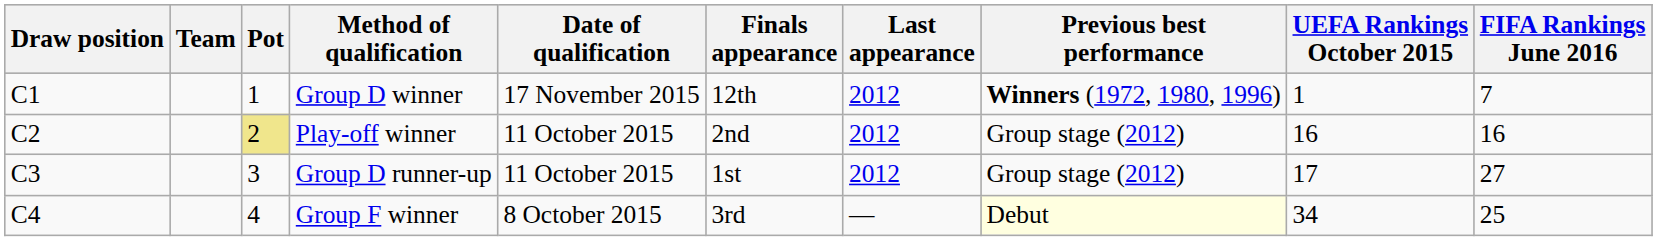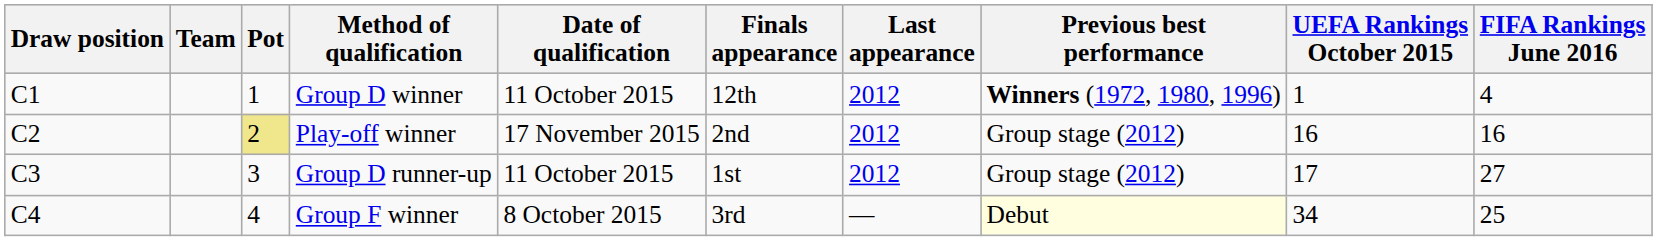 <table class="wikitable sortable">
 <tr>
 <th>Draw position</th>
 <th>Team</th>
 <th>Pot</th>
 <th>Method of<br>qualification</th>
 <th>Date of<br>qualification</th>
 <th data-sort-type="number">Finals<br>appearance</th>
 <th>Last<br>appearance</th>
 <th>Previous best<br>performance</th>
 <th><a href='#'>UEFA Rankings</a><br>October 2015</th>
 <th><a href='#'>FIFA Rankings</a><br>June 2016</th>
 </tr>
 <tr>
 <td>C1</td>
 <td style="white-space:nowrap"></td>
 <td>1</td>
 <td><a href='#'>Group D</a> winner</td>
-<td>17 November 2015</td>
+<td>11 October 2015</td>
 <td>12th</td>
 <td><a href='#'>2012</a></td>
 <td data-sort-value="1"><strong>Winners</strong> (<a href='#'>1972</a>, <a href='#'>1980</a>, <a href='#'>1996</a>)</td>
 <td>1</td>
-<td>7</td>
+<td>4</td>
 </tr>
 <tr>
 <td>C2</td>
 <td style="white-space:nowrap"></td>
 <td style="background: khaki;">2</td>
 <td><a href='#'>Play-off</a> winner</td>
-<td>11 October 2015</td>
+<td>17 November 2015</td>
 <td>2nd</td>
 <td><a href='#'>2012</a></td>
 <td data-sort-value="7">Group stage (<a href='#'>2012</a>)</td>
 <td>16</td>
 <td>16</td>
 </tr>
 <tr>
 <td>C3</td>
 <td style="white-space:nowrap"></td>
 <td>3</td>
 <td><a href='#'>Group D</a> runner-up</td>
 <td>11 October 2015</td>
 <td>1st</td>
 <td><a href='#'>2012</a></td>
 <td data-sort-value="7">Group stage (<a href='#'>2012</a>)</td>
 <td>17</td>
 <td>27</td>
 </tr>
 <tr>
 <td>C4</td>
 <td style="white-space:nowrap"></td>
 <td>4</td>
 <td><a href='#'>Group F</a> winner</td>
 <td>8 October 2015</td>
 <td>3rd</td>
 <td>—</td>
 <td data-sort-value="99" style="background: lightyellow;">Debut</td>
 <td>34</td>
 <td>25</td>
 </tr>
 </table>
